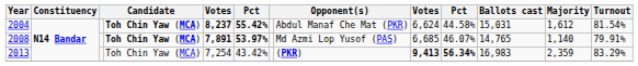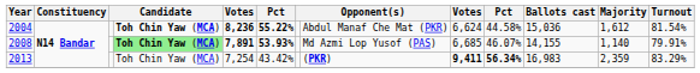 <table class="wikitable" style="margin:0.5em ; font-size:95%">
 <tr>
 <th>Year</th>
 <th>Constituency</th>
 <th colspan=2>Candidate</th>
 <th>Votes</th>
 <th>Pct</th>
 <th colspan=2>Opponent(s)</th>
 <th>Votes</th>
 <th>Pct</th>
 <th>Ballots cast</th>
 <th>Majority</th>
 <th>Turnout</th>
 </tr>
 <tr>
 <td><a href='#'>2004</a></td>
 <td rowspan=3><strong>N14 <a href='#'>Bandar</a></strong></td>
 <td></td>
 <td><strong>Toh Chin Yaw</strong> (<a href='#'><strong>MCA</strong></a>)</td>
-<td align="right"><strong>8,237</strong></td>
-<td><strong>55.42%</strong></td>
+<td align="right"><strong>8,236</strong></td>
+<td><strong>55.22%</strong></td>
 <td></td>
 <td>Abdul Manaf Che Mat (<a href='#'>PKR</a>)</td>
 <td align="right">6,624</td>
 <td>44.58%</td>
-<td>15,031</td>
+<td>15,036</td>
 <td>1,612</td>
 <td>81.54%</td>
 </tr>
 <tr>
 <td><a href='#'>2008</a></td>
 <td></td>
-<td><strong>Toh Chin Yaw</strong> (<a href='#'><strong>MCA</strong></a>)</td>
+<td style="background: lightgreen;"><strong>Toh Chin Yaw</strong> (<a href='#'><strong>MCA</strong></a>)</td>
 <td align="right"><strong>7,891</strong></td>
-<td><strong>53.97%</strong></td>
+<td><strong>53.93%</strong></td>
 <td></td>
 <td>Md Azmi Lop Yusof (<a href='#'>PAS</a>)</td>
 <td align="right">6,685</td>
 <td>46.07%</td>
-<td>14,765</td>
+<td>14,155</td>
 <td>1,140</td>
 <td>79.91%</td>
 </tr>
 <tr>
 <td><a href='#'>2013</a></td>
 <td></td>
 <td>Toh Chin Yaw (<a href='#'>MCA</a>)</td>
 <td align="right">7,254</td>
 <td>43.42%</td>
 <td></td>
 <td> (<a href='#'><strong>PKR</strong></a>)</td>
-<td align="right"><strong>9,413</strong></td>
+<td align="right"><strong>9,411</strong></td>
 <td><strong>56.34%</strong></td>
 <td>16,983</td>
 <td>2,359</td>
 <td>83.29%</td>
 </tr>
 <tr>
 </tr>
 </table>
